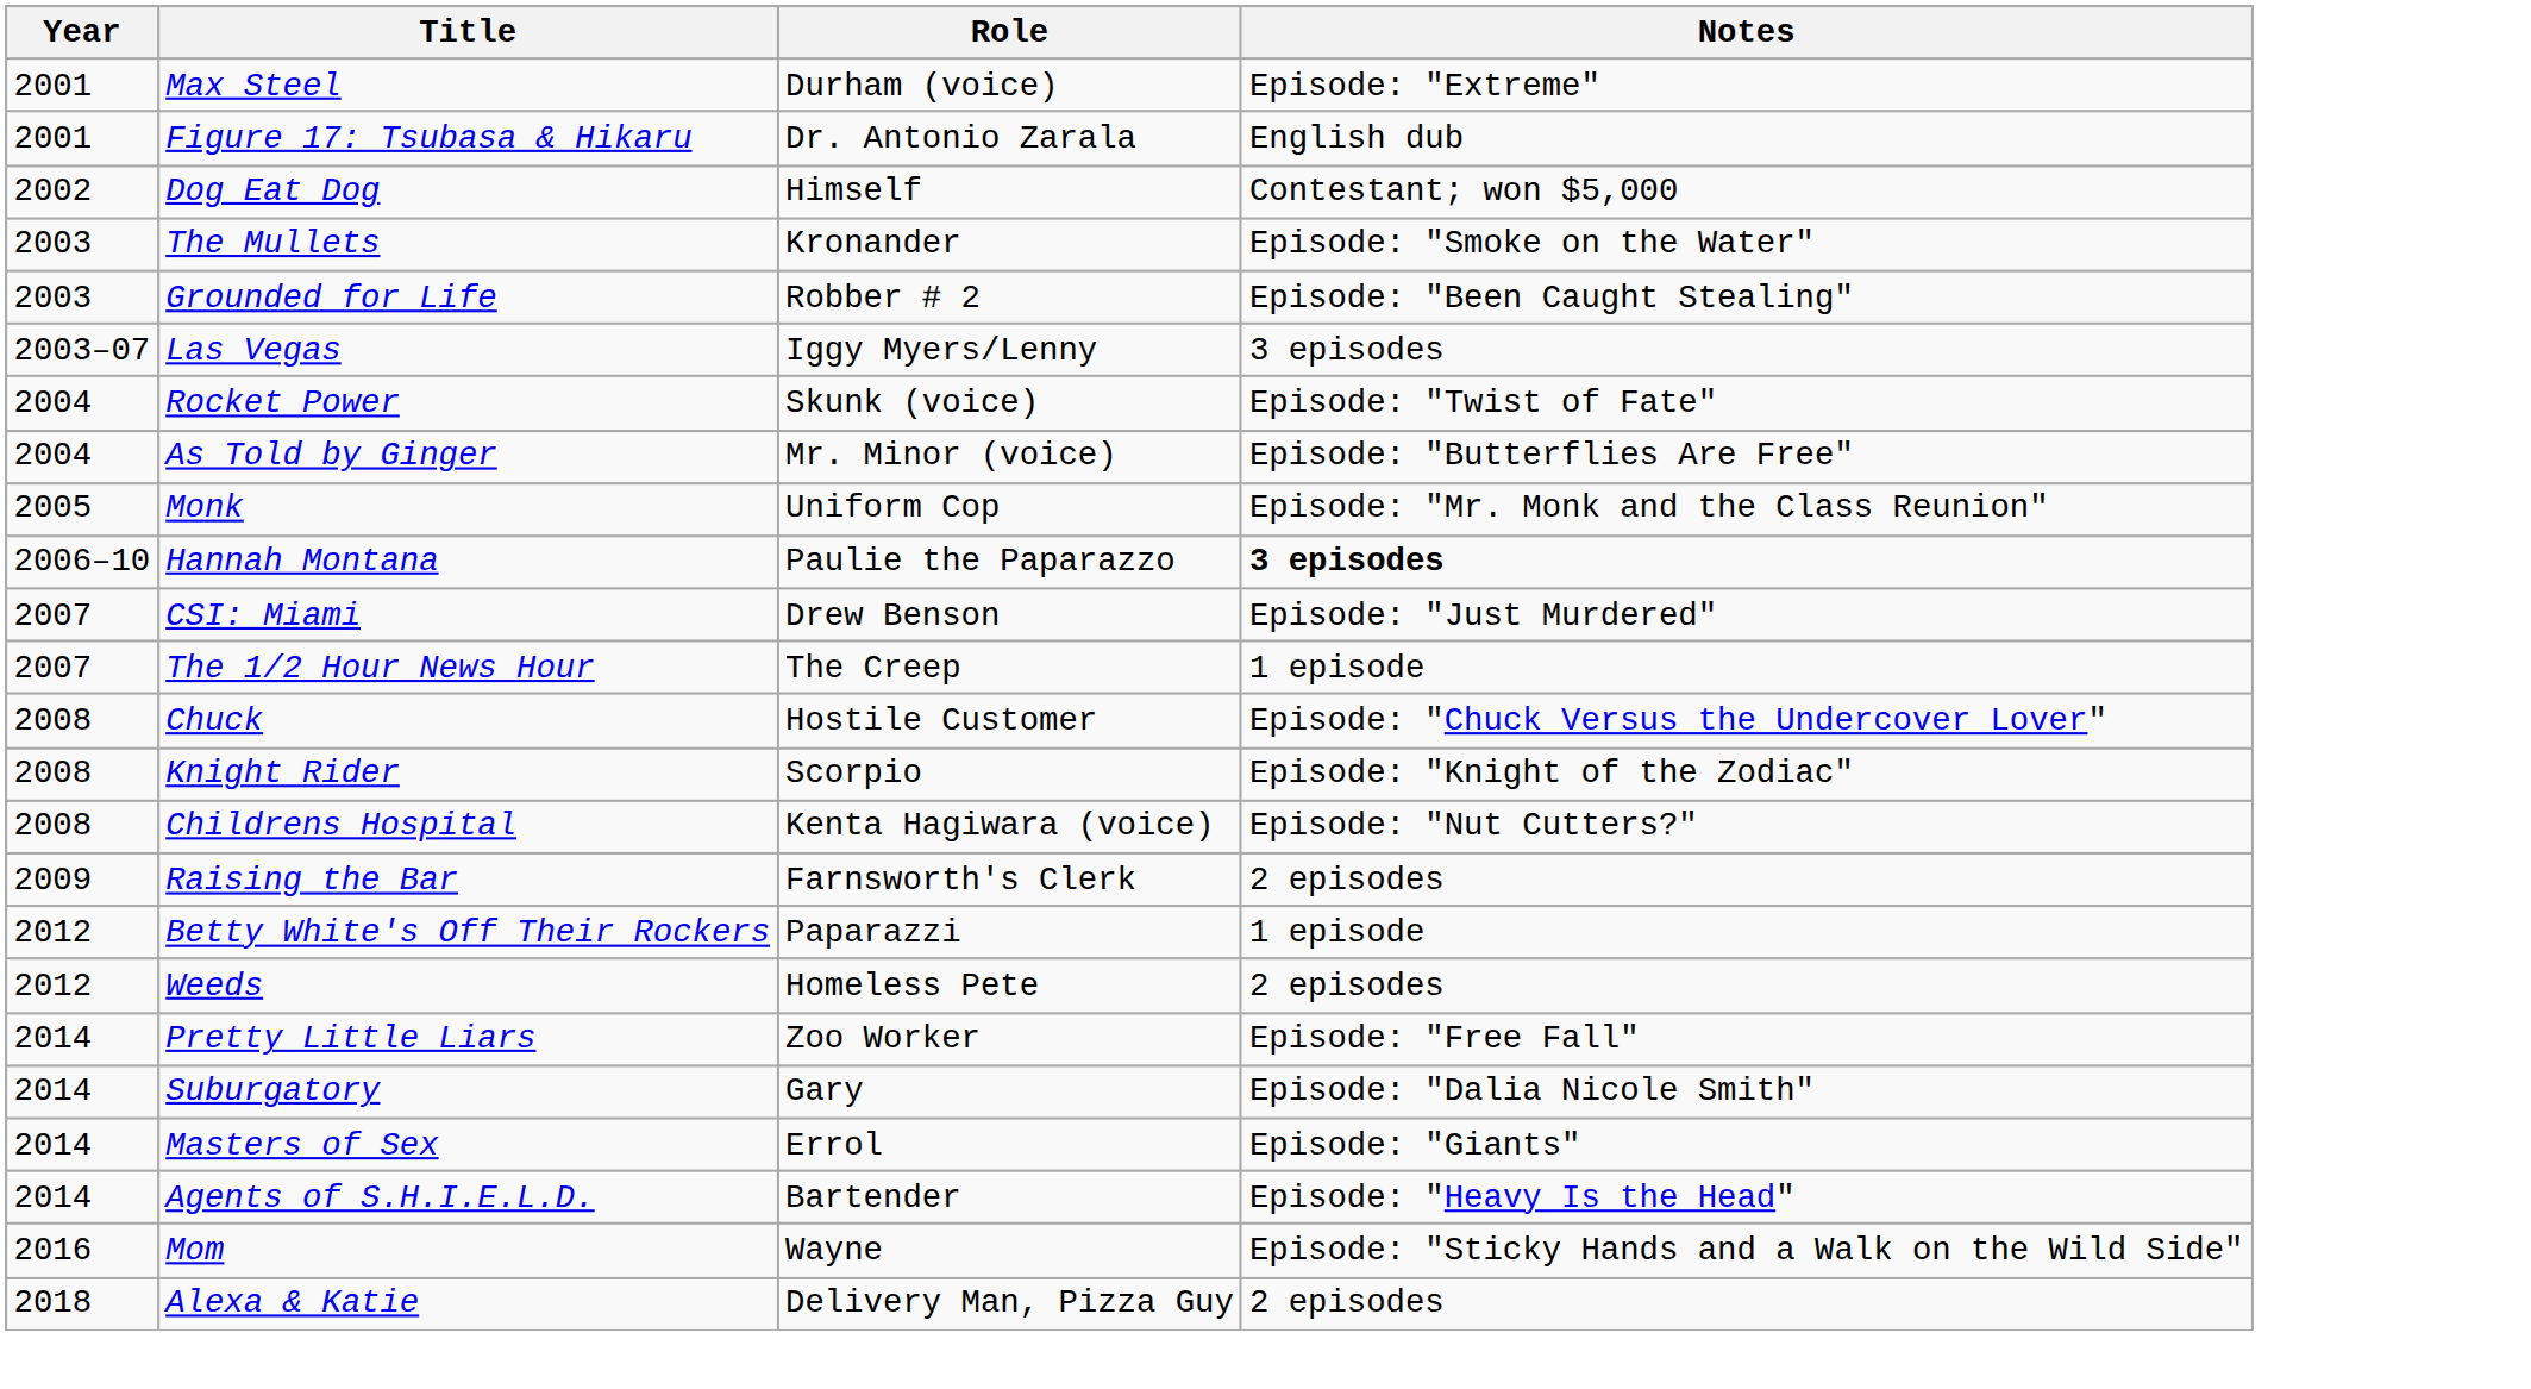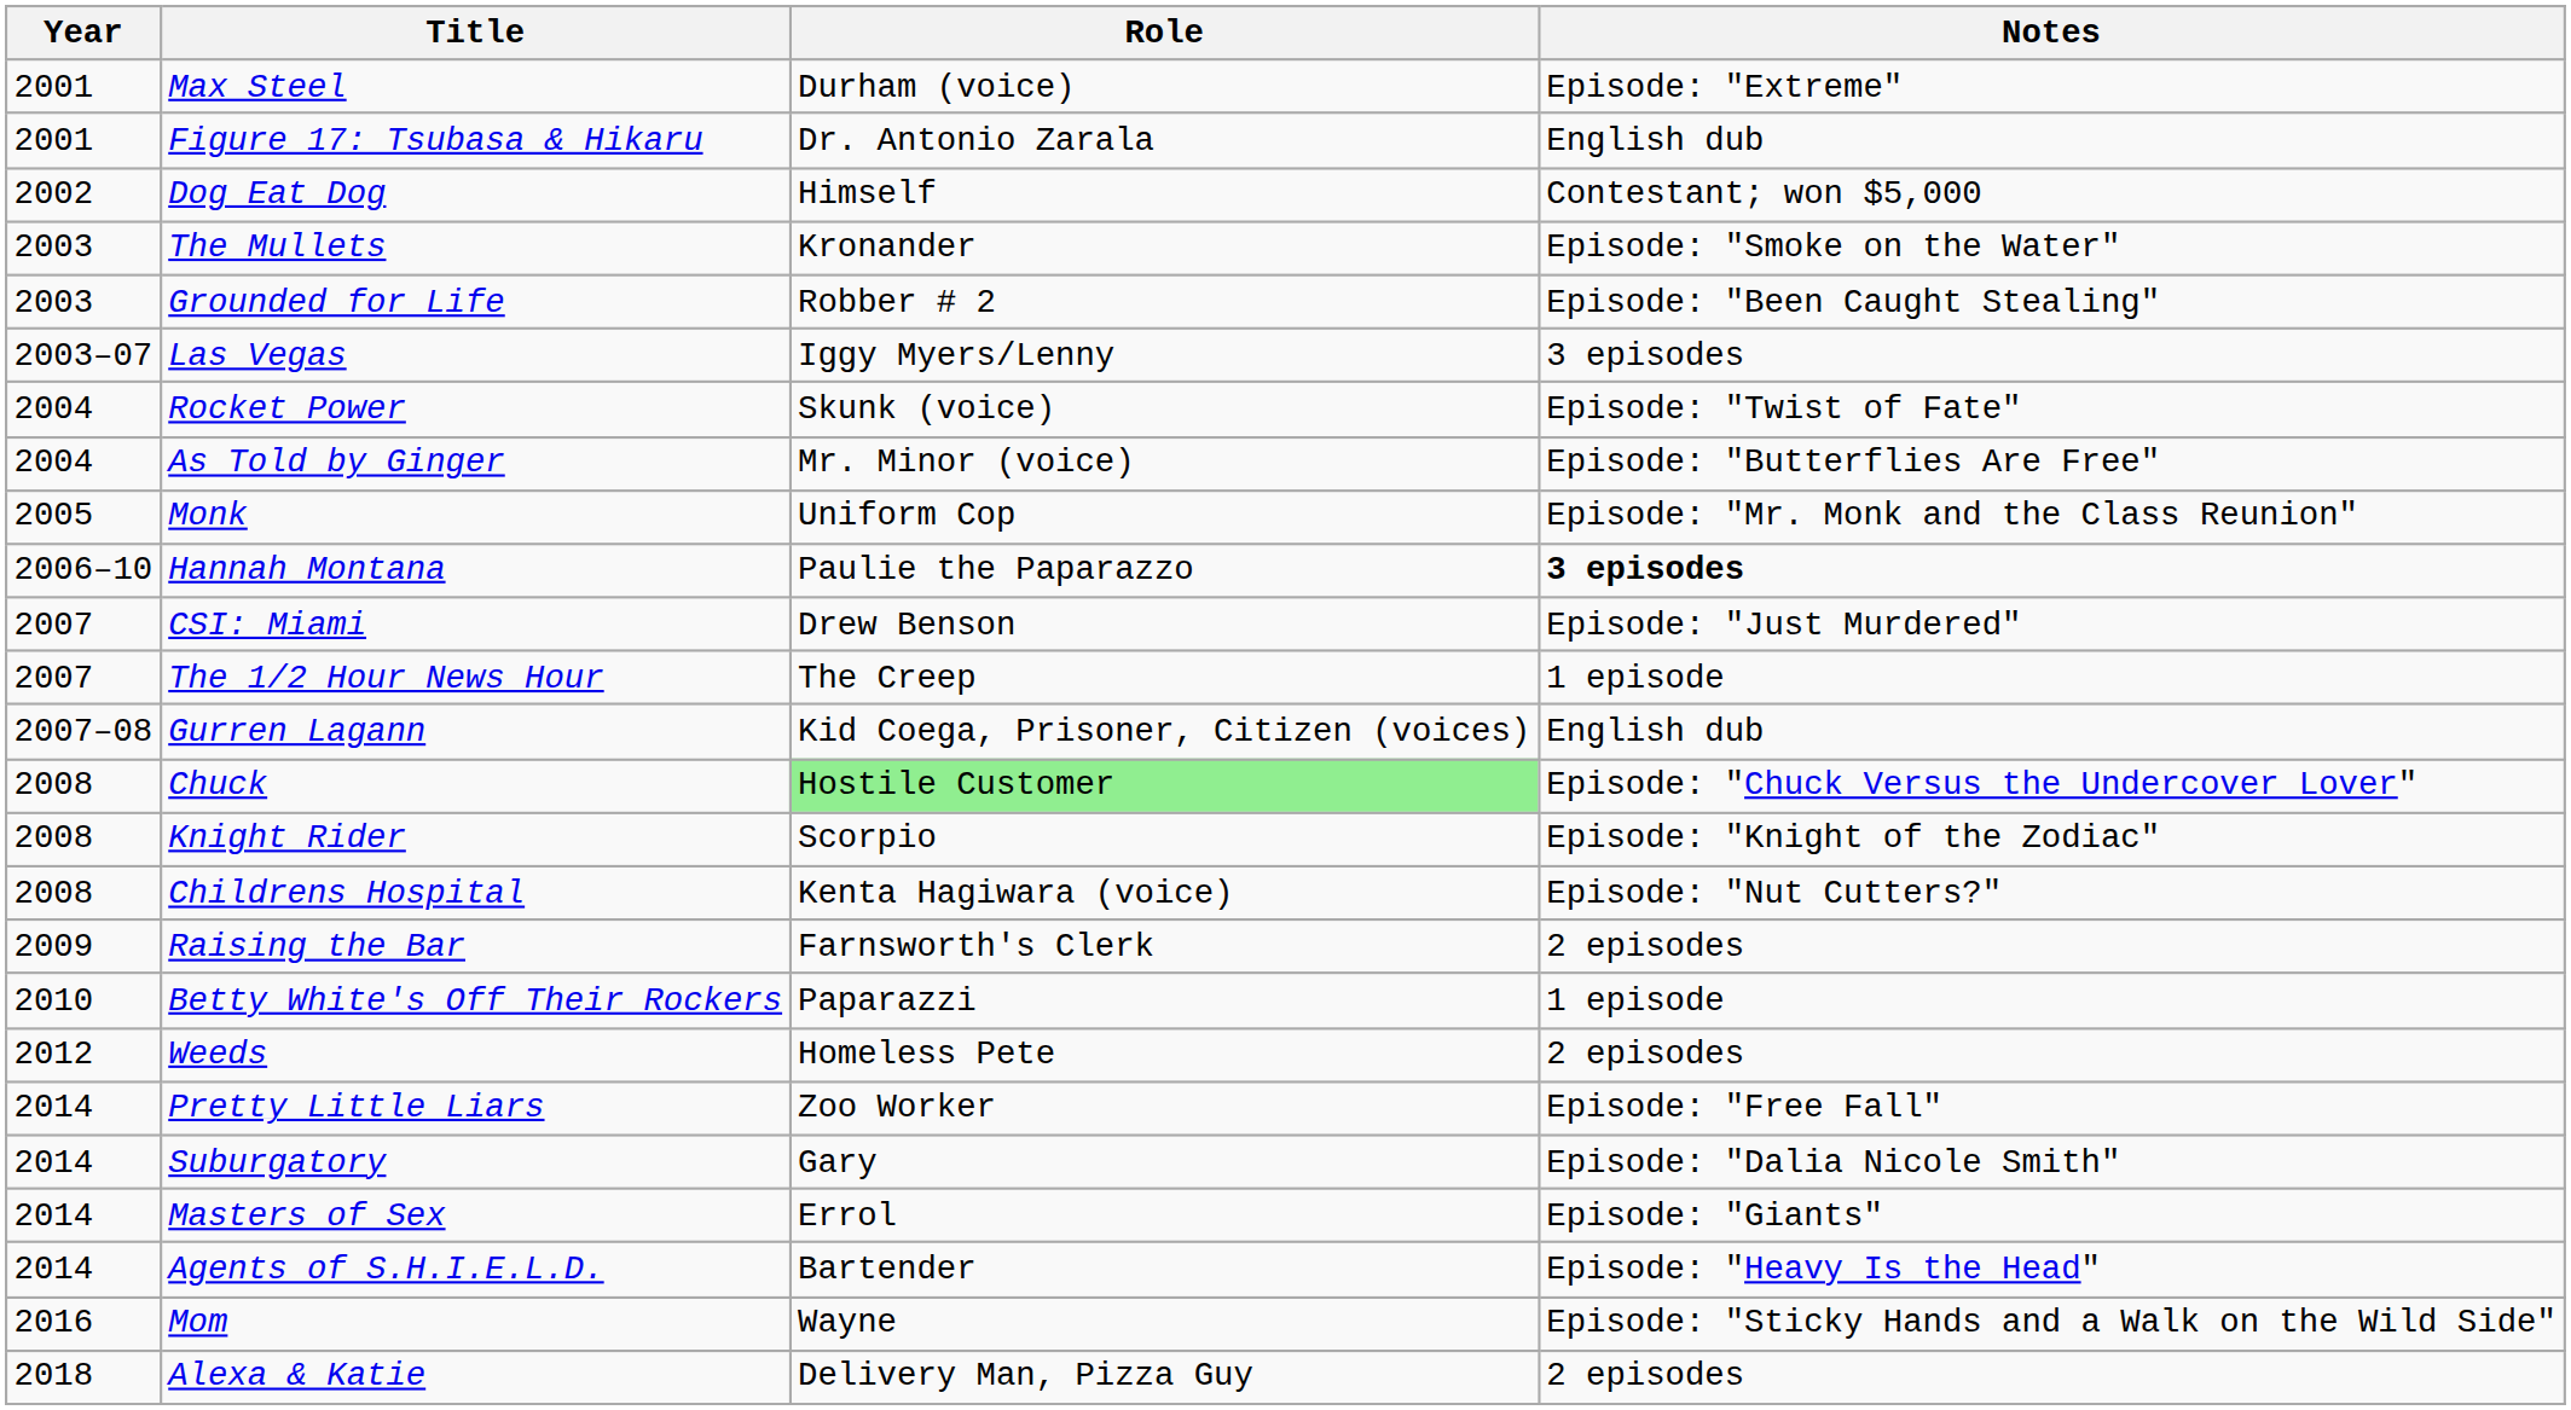 <table class="wikitable sortable">
 <tr>
 <th>Year</th>
 <th>Title</th>
 <th>Role</th>
 <th class="unsortable">Notes</th>
 </tr>
 <tr>
 <td>2001</td>
 <td><em><a href='#'>Max Steel</a></em></td>
 <td>Durham (voice)</td>
 <td>Episode: "Extreme"</td>
 </tr>
 <tr>
 <td>2001</td>
 <td><em><a href='#'>Figure 17: Tsubasa & Hikaru</a></em></td>
 <td>Dr. Antonio Zarala</td>
 <td>English dub</td>
 </tr>
 <tr>
 <td>2002</td>
 <td><em><a href='#'>Dog Eat Dog</a></em></td>
 <td>Himself</td>
 <td>Contestant; won $5,000</td>
 </tr>
 <tr>
 <td>2003</td>
 <td><em><a href='#'>The Mullets</a></em></td>
 <td>Kronander</td>
 <td>Episode: "Smoke on the Water"</td>
 </tr>
 <tr>
 <td>2003</td>
 <td><em><a href='#'>Grounded for Life</a></em></td>
 <td>Robber # 2</td>
 <td>Episode: "Been Caught Stealing"</td>
 </tr>
 <tr>
 <td>2003–07</td>
 <td><em><a href='#'>Las Vegas</a></em></td>
 <td>Iggy Myers/Lenny</td>
 <td>3 episodes</td>
 </tr>
 <tr>
 <td>2004</td>
 <td><em><a href='#'>Rocket Power</a></em></td>
 <td>Skunk (voice)</td>
 <td>Episode: "Twist of Fate"</td>
 </tr>
 <tr>
 <td>2004</td>
 <td><em><a href='#'>As Told by Ginger</a></em></td>
 <td>Mr. Minor (voice)</td>
 <td>Episode: "Butterflies Are Free"</td>
 </tr>
 <tr>
 <td>2005</td>
 <td><em><a href='#'>Monk</a></em></td>
 <td>Uniform Cop</td>
 <td>Episode: "Mr. Monk and the Class Reunion"</td>
 </tr>
 <tr>
 <td>2006–10</td>
 <td><em><a href='#'>Hannah Montana</a></em></td>
 <td>Paulie the Paparazzo</td>
 <td><strong>3 episodes</strong></td>
 </tr>
 <tr>
 <td>2007</td>
 <td><em><a href='#'>CSI: Miami</a></em></td>
 <td>Drew Benson</td>
 <td>Episode: "Just Murdered"</td>
 </tr>
 <tr>
 <td>2007</td>
 <td><em><a href='#'>The 1/2 Hour News Hour</a></em></td>
 <td>The Creep</td>
 <td>1 episode</td>
 </tr>
 <tr>
+<td>2007–08</td>
+<td><em><a href='#'>Gurren Lagann</a></em></td>
+<td>Kid Coega, Prisoner, Citizen (voices)</td>
+<td>English dub</td>
+</tr>
+<tr>
 <td>2008</td>
 <td><em><a href='#'>Chuck</a></em></td>
-<td>Hostile Customer</td>
+<td style="background: lightgreen;">Hostile Customer</td>
 <td>Episode: "<a href='#'>Chuck Versus the Undercover Lover</a>"</td>
 </tr>
 <tr>
 <td>2008</td>
 <td><em><a href='#'>Knight Rider</a></em></td>
 <td>Scorpio</td>
 <td>Episode: "Knight of the Zodiac"</td>
 </tr>
 <tr>
 <td>2008</td>
 <td><em><a href='#'>Childrens Hospital</a></em></td>
 <td>Kenta Hagiwara (voice)</td>
 <td>Episode: "Nut Cutters?"</td>
 </tr>
 <tr>
 <td>2009</td>
 <td><em><a href='#'>Raising the Bar</a></em></td>
 <td>Farnsworth's Clerk</td>
 <td>2 episodes</td>
 </tr>
 <tr>
-<td>2012</td>
+<td>2010</td>
 <td><em><a href='#'>Betty White's Off Their Rockers</a></em></td>
 <td>Paparazzi</td>
 <td>1 episode</td>
 </tr>
 <tr>
 <td>2012</td>
 <td><em><a href='#'>Weeds</a></em></td>
 <td>Homeless Pete</td>
 <td>2 episodes</td>
 </tr>
 <tr>
 <td>2014</td>
 <td><em><a href='#'>Pretty Little Liars</a></em></td>
 <td>Zoo Worker</td>
 <td>Episode: "Free Fall"</td>
 </tr>
 <tr>
 <td>2014</td>
 <td><em><a href='#'>Suburgatory</a></em></td>
 <td>Gary</td>
 <td>Episode: "Dalia Nicole Smith"</td>
 </tr>
 <tr>
 <td>2014</td>
 <td><em><a href='#'>Masters of Sex</a></em></td>
 <td>Errol</td>
 <td>Episode: "Giants"</td>
 </tr>
 <tr>
 <td>2014</td>
 <td><em><a href='#'>Agents of S.H.I.E.L.D.</a></em></td>
 <td>Bartender</td>
 <td>Episode: "<a href='#'>Heavy Is the Head</a>"</td>
 </tr>
 <tr>
 <td>2016</td>
 <td><em><a href='#'>Mom</a></em></td>
 <td>Wayne</td>
 <td>Episode: "Sticky Hands and a Walk on the Wild Side"</td>
 </tr>
 <tr>
 <td>2018</td>
 <td><em><a href='#'>Alexa & Katie</a></em></td>
 <td>Delivery Man, Pizza Guy</td>
 <td>2 episodes</td>
 </tr>
 <tr>
 </tr>
 </table>
